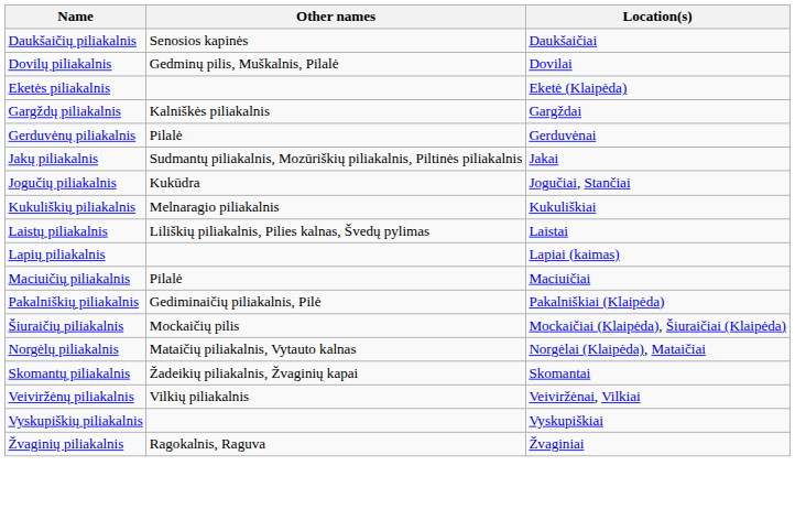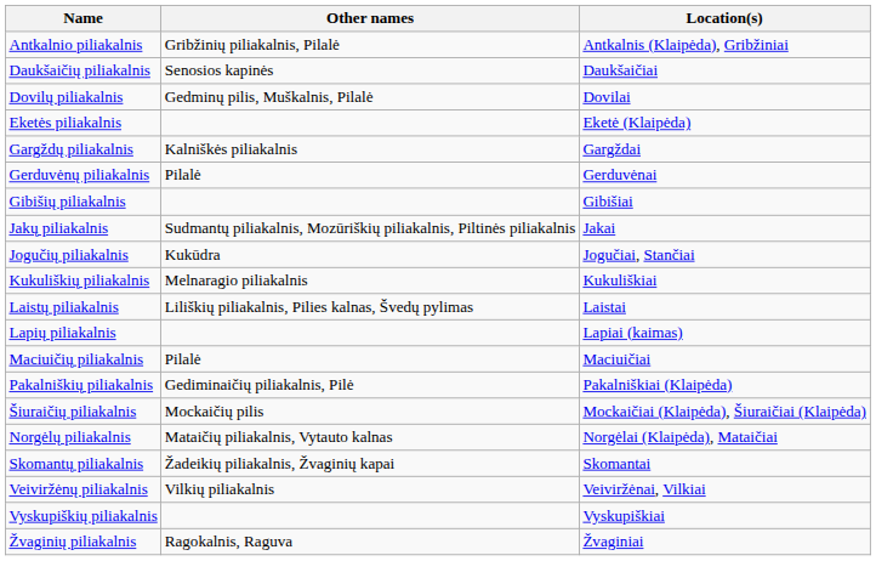 <table class="wikitable" style="font-size: 95%;">
 <tr>
 <th>Name</th>
 <th>Other names</th>
 <th>Location(s)</th>
+</tr>
+<tr>
+<td><a href='#'>Antkalnio piliakalnis</a></td>
+<td>Gribžinių piliakalnis, Pilalė</td>
+<td><a href='#'>Antkalnis (Klaipėda)</a>, <a href='#'>Gribžiniai</a></td>
 </tr>
 <tr>
 <td><a href='#'>Daukšaičių piliakalnis</a></td>
 <td>Senosios kapinės</td>
 <td><a href='#'>Daukšaičiai</a></td>
 </tr>
 <tr>
 <td><a href='#'>Dovilų piliakalnis</a></td>
 <td>Gedminų pilis, Muškalnis, Pilalė</td>
 <td><a href='#'>Dovilai</a></td>
 </tr>
 <tr>
 <td><a href='#'>Eketės piliakalnis</a></td>
 <td></td>
 <td><a href='#'>Eketė (Klaipėda)</a></td>
 </tr>
 <tr>
 <td><a href='#'>Gargždų piliakalnis</a></td>
 <td>Kalniškės piliakalnis</td>
 <td><a href='#'>Gargždai</a></td>
 </tr>
 <tr>
 <td><a href='#'>Gerduvėnų piliakalnis</a></td>
 <td>Pilalė</td>
 <td><a href='#'>Gerduvėnai</a></td>
+</tr>
+<tr>
+<td><a href='#'>Gibišių piliakalnis</a></td>
+<td></td>
+<td><a href='#'>Gibišiai</a></td>
 </tr>
 <tr>
 <td><a href='#'>Jakų piliakalnis</a></td>
 <td>Sudmantų piliakalnis, Mozūriškių piliakalnis, Piltinės piliakalnis</td>
 <td><a href='#'>Jakai</a></td>
 </tr>
 <tr>
 <td><a href='#'>Jogučių piliakalnis</a></td>
 <td>Kukūdra</td>
 <td><a href='#'>Jogučiai</a>, <a href='#'>Stančiai</a></td>
 </tr>
 <tr>
 <td><a href='#'>Kukuliškių piliakalnis</a></td>
 <td>Melnaragio piliakalnis</td>
 <td><a href='#'>Kukuliškiai</a></td>
 </tr>
 <tr>
 <td><a href='#'>Laistų piliakalnis</a></td>
 <td>Liliškių piliakalnis, Pilies kalnas, Švedų pylimas</td>
 <td><a href='#'>Laistai</a></td>
 </tr>
 <tr>
 <td><a href='#'>Lapių piliakalnis</a></td>
 <td></td>
 <td><a href='#'>Lapiai (kaimas)</a></td>
 </tr>
 <tr>
 <td><a href='#'>Maciuičių piliakalnis</a></td>
 <td>Pilalė</td>
 <td><a href='#'>Maciuičiai</a></td>
 </tr>
 <tr>
 <td><a href='#'>Pakalniškių piliakalnis</a></td>
 <td>Gediminaičių piliakalnis, Pilė</td>
 <td><a href='#'>Pakalniškiai (Klaipėda)</a></td>
 </tr>
 <tr>
 <td><a href='#'>Šiuraičių piliakalnis</a></td>
 <td>Mockaičių pilis</td>
 <td><a href='#'>Mockaičiai (Klaipėda)</a>, <a href='#'>Šiuraičiai (Klaipėda)</a></td>
 </tr>
 <tr>
 <td><a href='#'>Norgėlų piliakalnis</a></td>
 <td>Mataičių piliakalnis, Vytauto kalnas</td>
 <td><a href='#'>Norgėlai (Klaipėda)</a>, <a href='#'>Mataičiai</a></td>
 </tr>
 <tr>
 <td><a href='#'>Skomantų piliakalnis</a></td>
 <td>Žadeikių piliakalnis, Žvaginių kapai</td>
 <td><a href='#'>Skomantai</a></td>
 </tr>
 <tr>
 <td><a href='#'>Veiviržėnų piliakalnis</a></td>
 <td>Vilkių piliakalnis</td>
 <td><a href='#'>Veiviržėnai</a>, <a href='#'>Vilkiai</a></td>
 </tr>
 <tr>
 <td><a href='#'>Vyskupiškių piliakalnis</a></td>
 <td></td>
 <td><a href='#'>Vyskupiškiai</a></td>
 </tr>
 <tr>
 <td><a href='#'>Žvaginių piliakalnis</a></td>
 <td>Ragokalnis, Raguva</td>
 <td><a href='#'>Žvaginiai</a></td>
 </tr>
 </table>
